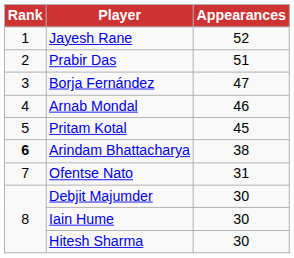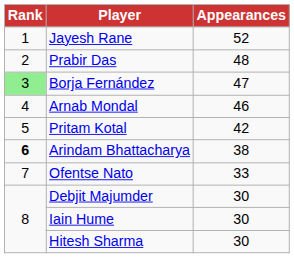 <table class="wikitable">
 <tr>
 <th style="background:#CD3333; color:#FFFFFF;" scope="col">Rank</th>
 <th style="background:#CD3333; color:#FFFFFF;" scope="col">Player</th>
 <th style="background:#CD3333; color:#FFFFFF;" scope="col">Appearances</th>
 </tr>
 <tr>
 <td align=center>1</td>
 <td> <a href='#'>Jayesh Rane</a></td>
 <td align=center>52</td>
 </tr>
 <tr>
 <td align=center>2</td>
 <td> <a href='#'>Prabir Das</a></td>
-<td align=center>51</td>
+<td align=center>48</td>
 </tr>
 <tr>
-<td align=center>3</td>
+<td align=center style="background: lightgreen;">3</td>
 <td> <a href='#'>Borja Fernández</a></td>
 <td align=center>47</td>
 </tr>
 <tr>
 <td align=center>4</td>
 <td> <a href='#'>Arnab Mondal</a></td>
 <td align=center>46</td>
 </tr>
 <tr>
 <td align=center>5</td>
 <td> <a href='#'>Pritam Kotal</a></td>
-<td align=center>45</td>
+<td align=center>42</td>
 </tr>
 <tr>
 <td align=center><strong>6</strong></td>
 <td> <a href='#'>Arindam Bhattacharya</a></td>
 <td align=center>38</td>
 </tr>
 <tr>
 <td align=center>7</td>
 <td> <a href='#'>Ofentse Nato</a></td>
-<td align=center>31</td>
+<td align=center>33</td>
 </tr>
 <tr>
 <td rowspan=3 align=center>8</td>
 <td> <a href='#'>Debjit Majumder</a></td>
 <td align=center>30</td>
 </tr>
 <tr>
 <td> <a href='#'>Iain Hume</a></td>
 <td align=center>30</td>
 </tr>
 <tr>
 <td> <a href='#'>Hitesh Sharma</a></td>
 <td align=center>30</td>
 </tr>
 </table>
